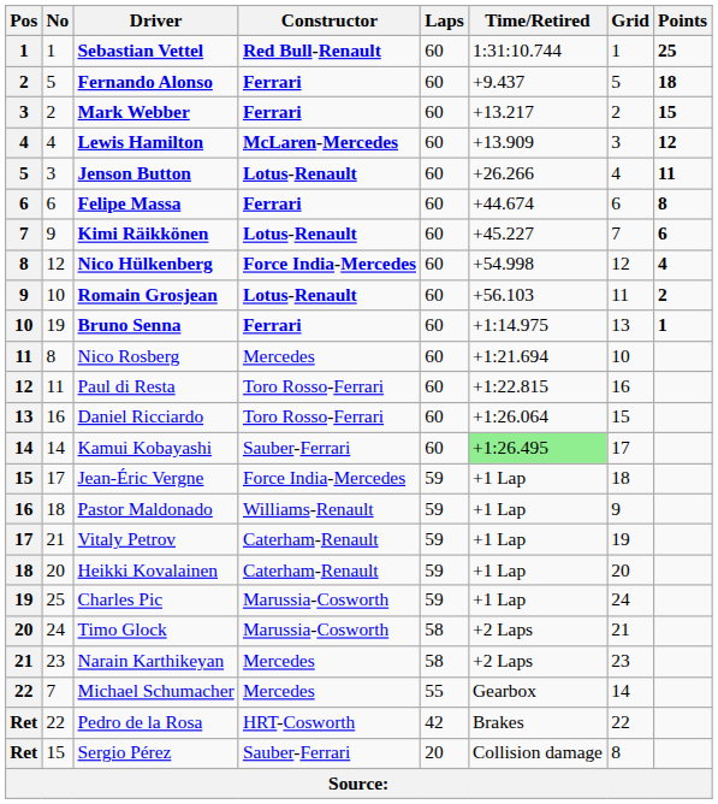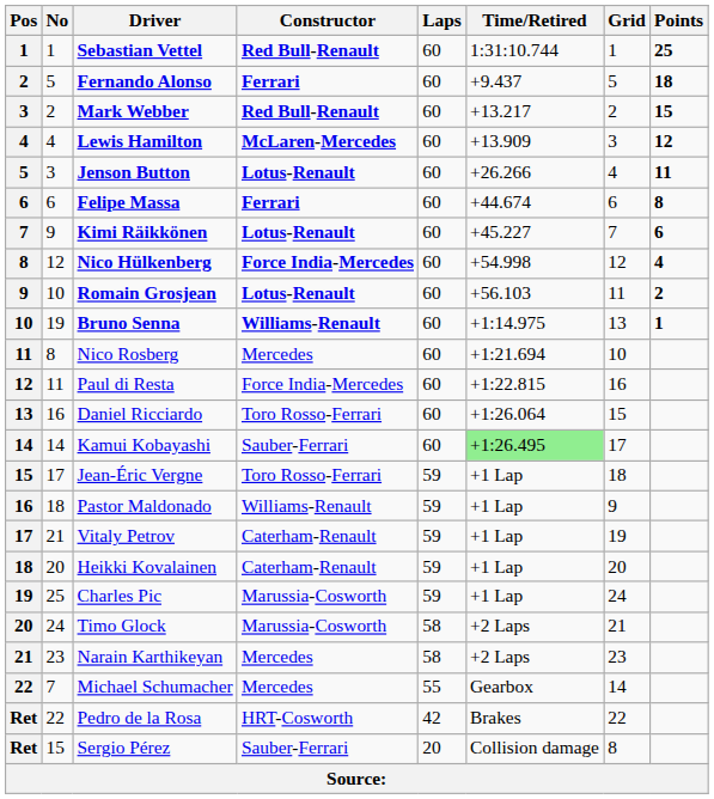 <table class="wikitable" style="font-size: 85%">
 <tr>
 <th>Pos</th>
 <th>No</th>
 <th>Driver</th>
 <th>Constructor</th>
 <th>Laps</th>
 <th>Time/Retired</th>
 <th>Grid</th>
 <th>Points</th>
 </tr>
 <tr>
 <th>1</th>
 <td>1</td>
 <td> <strong><a href='#'>Sebastian Vettel</a></strong></td>
 <td><strong><a href='#'>Red Bull</a>-<a href='#'>Renault</a></strong></td>
 <td>60</td>
 <td>1:31:10.744</td>
 <td>1</td>
 <td><strong>25</strong></td>
 </tr>
 <tr>
 <th>2</th>
 <td>5</td>
 <td> <strong><a href='#'>Fernando Alonso</a></strong></td>
 <td><strong><a href='#'>Ferrari</a></strong></td>
 <td>60</td>
 <td>+9.437</td>
 <td>5</td>
 <td><strong>18</strong></td>
 </tr>
 <tr>
 <th>3</th>
 <td>2</td>
 <td> <strong><a href='#'>Mark Webber</a></strong></td>
-<td><strong><a href='#'>Ferrari</a></strong></td>
+<td><strong><a href='#'>Red Bull</a>-<a href='#'>Renault</a></strong></td>
 <td>60</td>
 <td>+13.217</td>
 <td>2</td>
 <td><strong>15</strong></td>
 </tr>
 <tr>
 <th>4</th>
 <td>4</td>
 <td> <strong><a href='#'>Lewis Hamilton</a></strong></td>
 <td><strong><a href='#'>McLaren</a>-<a href='#'>Mercedes</a></strong></td>
 <td>60</td>
 <td>+13.909</td>
 <td>3</td>
 <td><strong>12</strong></td>
 </tr>
 <tr>
 <th>5</th>
 <td>3</td>
 <td> <strong><a href='#'>Jenson Button</a></strong></td>
 <td><strong><a href='#'>Lotus</a>-<a href='#'>Renault</a></strong></td>
 <td>60</td>
 <td>+26.266</td>
 <td>4</td>
 <td><strong>11</strong></td>
 </tr>
 <tr>
 <th>6</th>
 <td>6</td>
 <td> <strong><a href='#'>Felipe Massa</a></strong></td>
 <td><strong><a href='#'>Ferrari</a></strong></td>
 <td>60</td>
 <td>+44.674</td>
 <td>6</td>
 <td><strong>8</strong></td>
 </tr>
 <tr>
 <th>7</th>
 <td>9</td>
 <td> <strong><a href='#'>Kimi Räikkönen</a></strong></td>
 <td><strong><a href='#'>Lotus</a>-<a href='#'>Renault</a></strong></td>
 <td>60</td>
 <td>+45.227</td>
 <td>7</td>
 <td><strong>6</strong></td>
 </tr>
 <tr>
 <th>8</th>
 <td>12</td>
 <td> <strong><a href='#'>Nico Hülkenberg</a></strong></td>
 <td><strong><a href='#'>Force India</a>-<a href='#'>Mercedes</a></strong></td>
 <td>60</td>
 <td>+54.998</td>
 <td>12</td>
 <td><strong>4</strong></td>
 </tr>
 <tr>
 <th>9</th>
 <td>10</td>
 <td> <strong><a href='#'>Romain Grosjean</a></strong></td>
 <td><strong><a href='#'>Lotus</a>-<a href='#'>Renault</a></strong></td>
 <td>60</td>
 <td>+56.103</td>
 <td>11</td>
 <td><strong>2</strong></td>
 </tr>
 <tr>
 <th>10</th>
 <td>19</td>
 <td> <strong><a href='#'>Bruno Senna</a></strong></td>
-<td><strong><a href='#'>Ferrari</a></strong></td>
+<td><strong><a href='#'>Williams</a>-<a href='#'>Renault</a></strong></td>
 <td>60</td>
 <td>+1:14.975</td>
 <td>13</td>
 <td><strong>1</strong></td>
 </tr>
 <tr>
 <th>11</th>
 <td>8</td>
 <td> <a href='#'>Nico Rosberg</a></td>
 <td><a href='#'>Mercedes</a></td>
 <td>60</td>
 <td>+1:21.694</td>
 <td>10</td>
 <td></td>
 </tr>
 <tr>
 <th>12</th>
 <td>11</td>
 <td> <a href='#'>Paul di Resta</a></td>
-<td><a href='#'>Toro Rosso</a>-<a href='#'>Ferrari</a></td>
+<td><a href='#'>Force India</a>-<a href='#'>Mercedes</a></td>
 <td>60</td>
 <td>+1:22.815</td>
 <td>16</td>
 <td></td>
 </tr>
 <tr>
 <th>13</th>
 <td>16</td>
 <td> <a href='#'>Daniel Ricciardo</a></td>
 <td><a href='#'>Toro Rosso</a>-<a href='#'>Ferrari</a></td>
 <td>60</td>
 <td>+1:26.064</td>
 <td>15</td>
 <td></td>
 </tr>
 <tr>
 <th>14</th>
 <td>14</td>
 <td> <a href='#'>Kamui Kobayashi</a></td>
 <td><a href='#'>Sauber</a>-<a href='#'>Ferrari</a></td>
 <td>60</td>
 <td style="background: lightgreen;">+1:26.495</td>
 <td>17</td>
 <td></td>
 </tr>
 <tr>
 <th>15</th>
 <td>17</td>
 <td> <a href='#'>Jean-Éric Vergne</a></td>
-<td><a href='#'>Force India</a>-<a href='#'>Mercedes</a></td>
+<td><a href='#'>Toro Rosso</a>-<a href='#'>Ferrari</a></td>
 <td>59</td>
 <td>+1 Lap</td>
 <td>18</td>
 <td></td>
 </tr>
 <tr>
 <th>16</th>
 <td>18</td>
 <td> <a href='#'>Pastor Maldonado</a></td>
 <td><a href='#'>Williams</a>-<a href='#'>Renault</a></td>
 <td>59</td>
 <td>+1 Lap</td>
 <td>9</td>
 <td></td>
 </tr>
 <tr>
 <th>17</th>
 <td>21</td>
 <td> <a href='#'>Vitaly Petrov</a></td>
 <td><a href='#'>Caterham</a>-<a href='#'>Renault</a></td>
 <td>59</td>
 <td>+1 Lap</td>
 <td>19</td>
 <td></td>
 </tr>
 <tr>
 <th>18</th>
 <td>20</td>
 <td> <a href='#'>Heikki Kovalainen</a></td>
 <td><a href='#'>Caterham</a>-<a href='#'>Renault</a></td>
 <td>59</td>
 <td>+1 Lap</td>
 <td>20</td>
 <td></td>
 </tr>
 <tr>
 <th>19</th>
 <td>25</td>
 <td> <a href='#'>Charles Pic</a></td>
 <td><a href='#'>Marussia</a>-<a href='#'>Cosworth</a></td>
 <td>59</td>
 <td>+1 Lap</td>
 <td>24</td>
 <td></td>
 </tr>
 <tr>
 <th>20</th>
 <td>24</td>
 <td> <a href='#'>Timo Glock</a></td>
 <td><a href='#'>Marussia</a>-<a href='#'>Cosworth</a></td>
 <td>58</td>
 <td>+2 Laps</td>
 <td>21</td>
 <td></td>
 </tr>
 <tr>
 <th>21</th>
 <td>23</td>
 <td> <a href='#'>Narain Karthikeyan</a></td>
 <td><a href='#'>Mercedes</a></td>
 <td>58</td>
 <td>+2 Laps</td>
 <td>23</td>
 <td></td>
 </tr>
 <tr>
 <th>22</th>
 <td>7</td>
 <td> <a href='#'>Michael Schumacher</a></td>
 <td><a href='#'>Mercedes</a></td>
 <td>55</td>
 <td>Gearbox</td>
 <td>14</td>
 <td></td>
 </tr>
 <tr>
 <th>Ret</th>
 <td>22</td>
 <td> <a href='#'>Pedro de la Rosa</a></td>
 <td><a href='#'>HRT</a>-<a href='#'>Cosworth</a></td>
 <td>42</td>
 <td>Brakes</td>
 <td>22</td>
 <td></td>
 </tr>
 <tr>
 <th>Ret</th>
 <td>15</td>
 <td> <a href='#'>Sergio Pérez</a></td>
 <td><a href='#'>Sauber</a>-<a href='#'>Ferrari</a></td>
 <td>20</td>
 <td>Collision damage</td>
 <td>8</td>
 <td></td>
 </tr>
 <tr>
 <th colspan=8>Source:</th>
 </tr>
 </table>
